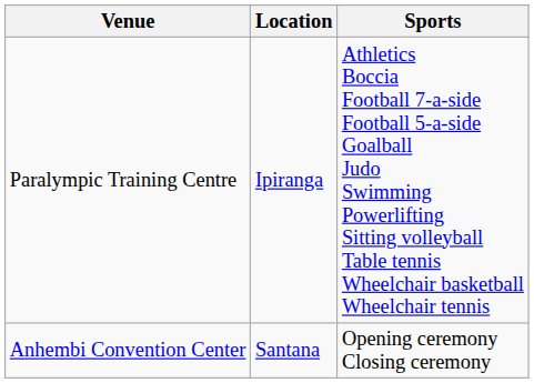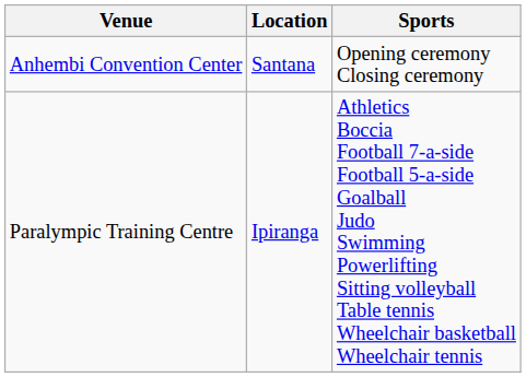 <table class="wikitable sortable">
 <tr>
 <th>Venue</th>
 <th>Location</th>
 <th>Sports</th>
 </tr>
 <tr>
+<td><a href='#'>Anhembi Convention Center</a></td>
+<td><a href='#'>Santana</a></td>
+<td>Opening ceremony<br>Closing ceremony</td>
+</tr>
+<tr>
 <td>Paralympic Training Centre</td>
 <td><a href='#'>Ipiranga</a></td>
 <td><a href='#'>Athletics</a><br><a href='#'>Boccia</a><br><a href='#'>Football 7-a-side</a><br><a href='#'>Football 5-a-side</a><br><a href='#'>Goalball</a><br><a href='#'>Judo</a><br><a href='#'>Swimming</a><br><a href='#'>Powerlifting</a><br><a href='#'>Sitting volleyball</a><br><a href='#'>Table tennis</a><br><a href='#'>Wheelchair basketball</a><br><a href='#'>Wheelchair tennis</a></td>
 </tr>
-<tr>
-<td><a href='#'>Anhembi Convention Center</a></td>
-<td><a href='#'>Santana</a></td>
-<td>Opening ceremony<br>Closing ceremony</td>
-</tr>
 </table>
